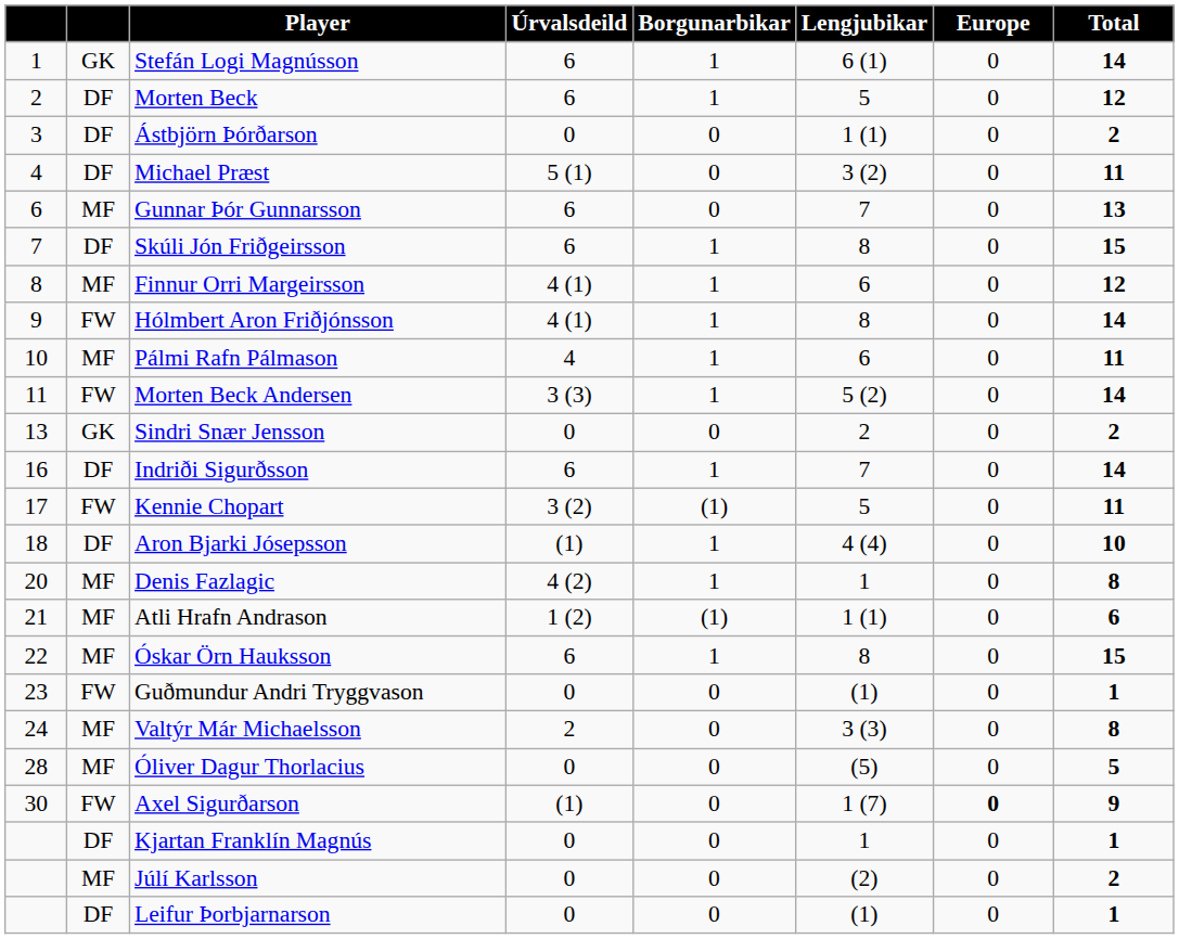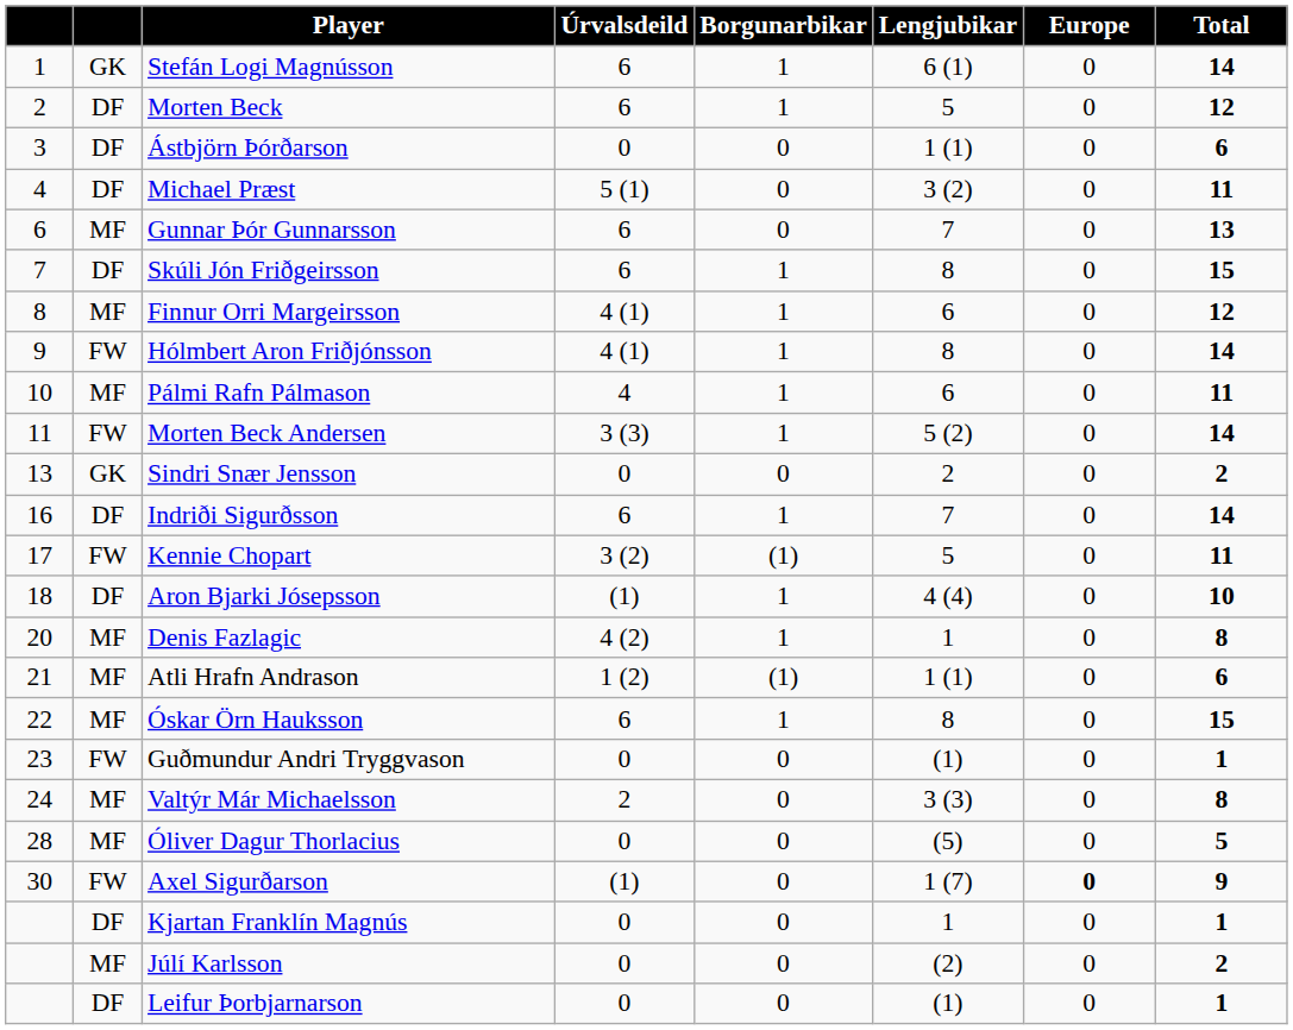 <table class="wikitable" style="text-align:center;">
 <tr>
 <th style="background:#000000; color:white; width:35px;"></th>
 <th style="background:#000000; color:white; width:35px;"></th>
 <th style="background:#000000; color:white; width:250px;">Player</th>
 <th style="background:#000000; color:white; width:75px;">Úrvalsdeild</th>
 <th style="background:#000000; color:white; width:75px;">Borgunarbikar</th>
 <th style="background:#000000; color:white; width:75px;">Lengjubikar</th>
 <th style="background:#000000; color:white; width:75px;">Europe</th>
 <th style="background:#000000; color:white; width:75px;">Total</th>
 </tr>
 <tr>
 <td>1</td>
 <td>GK</td>
 <td align=left> <a href='#'>Stefán Logi Magnússon</a></td>
 <td>6</td>
 <td>1</td>
 <td>6 (1)</td>
 <td>0</td>
 <td><strong>14</strong></td>
 </tr>
 <tr>
 <td>2</td>
 <td>DF</td>
 <td align=left> <a href='#'>Morten Beck</a></td>
 <td>6</td>
 <td>1</td>
 <td>5</td>
 <td>0</td>
 <td><strong>12</strong></td>
 </tr>
 <tr>
 <td>3</td>
 <td>DF</td>
 <td align=left> <a href='#'>Ástbjörn Þórðarson</a></td>
 <td>0</td>
 <td>0</td>
 <td>1 (1)</td>
 <td>0</td>
-<td><strong>2</strong></td>
+<td><strong>6</strong></td>
 </tr>
 <tr>
 <td>4</td>
 <td>DF</td>
 <td align=left> <a href='#'>Michael Præst</a></td>
 <td>5 (1)</td>
 <td>0</td>
 <td>3 (2)</td>
 <td>0</td>
 <td><strong>11</strong></td>
 </tr>
 <tr>
 <td>6</td>
 <td>MF</td>
 <td align=left> <a href='#'>Gunnar Þór Gunnarsson</a></td>
 <td>6</td>
 <td>0</td>
 <td>7</td>
 <td>0</td>
 <td><strong>13</strong></td>
 </tr>
 <tr>
 <td>7</td>
 <td>DF</td>
 <td align=left> <a href='#'>Skúli Jón Friðgeirsson</a></td>
 <td>6</td>
 <td>1</td>
 <td>8</td>
 <td>0</td>
 <td><strong>15</strong></td>
 </tr>
 <tr>
 <td>8</td>
 <td>MF</td>
 <td align=left> <a href='#'>Finnur Orri Margeirsson</a></td>
 <td>4 (1)</td>
 <td>1</td>
 <td>6</td>
 <td>0</td>
 <td><strong>12</strong></td>
 </tr>
 <tr>
 <td>9</td>
 <td>FW</td>
 <td align=left> <a href='#'>Hólmbert Aron Friðjónsson</a></td>
 <td>4 (1)</td>
 <td>1</td>
 <td>8</td>
 <td>0</td>
 <td><strong>14</strong></td>
 </tr>
 <tr>
 <td>10</td>
 <td>MF</td>
 <td align=left> <a href='#'>Pálmi Rafn Pálmason</a></td>
 <td>4</td>
 <td>1</td>
 <td>6</td>
 <td>0</td>
 <td><strong>11</strong></td>
 </tr>
 <tr>
 <td>11</td>
 <td>FW</td>
 <td align=left> <a href='#'>Morten Beck Andersen</a></td>
 <td>3 (3)</td>
 <td>1</td>
 <td>5 (2)</td>
 <td>0</td>
 <td><strong>14</strong></td>
 </tr>
 <tr>
 <td>13</td>
 <td>GK</td>
 <td align=left> <a href='#'>Sindri Snær Jensson</a></td>
 <td>0</td>
 <td>0</td>
 <td>2</td>
 <td>0</td>
 <td><strong>2</strong></td>
 </tr>
 <tr>
 <td>16</td>
 <td>DF</td>
 <td align=left> <a href='#'>Indriði Sigurðsson</a></td>
 <td>6</td>
 <td>1</td>
 <td>7</td>
 <td>0</td>
 <td><strong>14</strong></td>
 </tr>
 <tr>
 <td>17</td>
 <td>FW</td>
 <td align=left> <a href='#'>Kennie Chopart</a></td>
 <td>3 (2)</td>
 <td>(1)</td>
 <td>5</td>
 <td>0</td>
 <td><strong>11</strong></td>
 </tr>
 <tr>
 <td>18</td>
 <td>DF</td>
 <td align=left> <a href='#'>Aron Bjarki Jósepsson</a></td>
 <td>(1)</td>
 <td>1</td>
 <td>4 (4)</td>
 <td>0</td>
 <td><strong>10</strong></td>
 </tr>
 <tr>
 <td>20</td>
 <td>MF</td>
 <td align=left> <a href='#'>Denis Fazlagic</a></td>
 <td>4 (2)</td>
 <td>1</td>
 <td>1</td>
 <td>0</td>
 <td><strong>8</strong></td>
 </tr>
 <tr>
 <td>21</td>
 <td>MF</td>
 <td align=left> Atli Hrafn Andrason</td>
 <td>1 (2)</td>
 <td>(1)</td>
 <td>1 (1)</td>
 <td>0</td>
 <td><strong>6</strong></td>
 </tr>
 <tr>
 <td>22</td>
 <td>MF</td>
 <td align=left> <a href='#'>Óskar Örn Hauksson</a></td>
 <td>6</td>
 <td>1</td>
 <td>8</td>
 <td>0</td>
 <td><strong>15</strong></td>
 </tr>
 <tr>
 <td>23</td>
 <td>FW</td>
 <td align=left> Guðmundur Andri Tryggvason</td>
 <td>0</td>
 <td>0</td>
 <td>(1)</td>
 <td>0</td>
 <td><strong>1</strong></td>
 </tr>
 <tr>
 <td>24</td>
 <td>MF</td>
 <td align=left> <a href='#'>Valtýr Már Michaelsson</a></td>
 <td>2</td>
 <td>0</td>
 <td>3 (3)</td>
 <td>0</td>
 <td><strong>8</strong></td>
 </tr>
 <tr>
 <td>28</td>
 <td>MF</td>
 <td align=left> <a href='#'>Óliver Dagur Thorlacius</a></td>
 <td>0</td>
 <td>0</td>
 <td>(5)</td>
 <td>0</td>
 <td><strong>5</strong></td>
 </tr>
 <tr>
 <td>30</td>
 <td>FW</td>
 <td align=left> <a href='#'>Axel Sigurðarson</a></td>
 <td>(1)</td>
 <td>0</td>
 <td>1 (7)</td>
 <td><strong>0</strong></td>
 <td><strong>9</strong></td>
 </tr>
 <tr>
 <td></td>
 <td>DF</td>
 <td align=left> <a href='#'>Kjartan Franklín Magnús</a></td>
 <td>0</td>
 <td>0</td>
 <td>1</td>
 <td>0</td>
 <td><strong>1</strong></td>
 </tr>
 <tr>
 <td></td>
 <td>MF</td>
 <td align=left> <a href='#'>Júlí Karlsson</a></td>
 <td>0</td>
 <td>0</td>
 <td>(2)</td>
 <td>0</td>
 <td><strong>2</strong></td>
 </tr>
 <tr>
 <td></td>
 <td>DF</td>
 <td align=left> <a href='#'>Leifur Þorbjarnarson</a></td>
 <td>0</td>
 <td>0</td>
 <td>(1)</td>
 <td>0</td>
 <td><strong>1</strong></td>
 </tr>
 </table>
